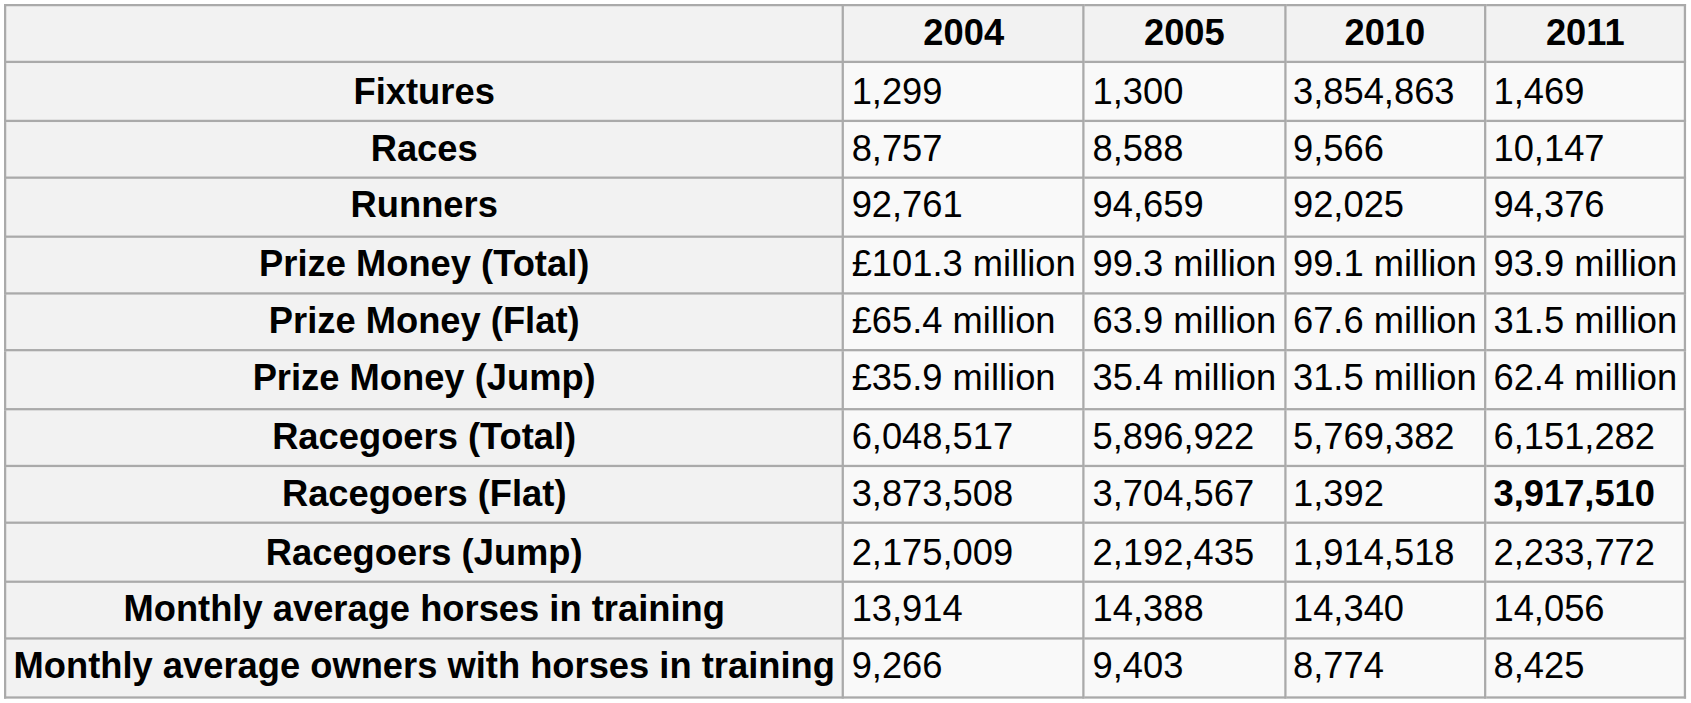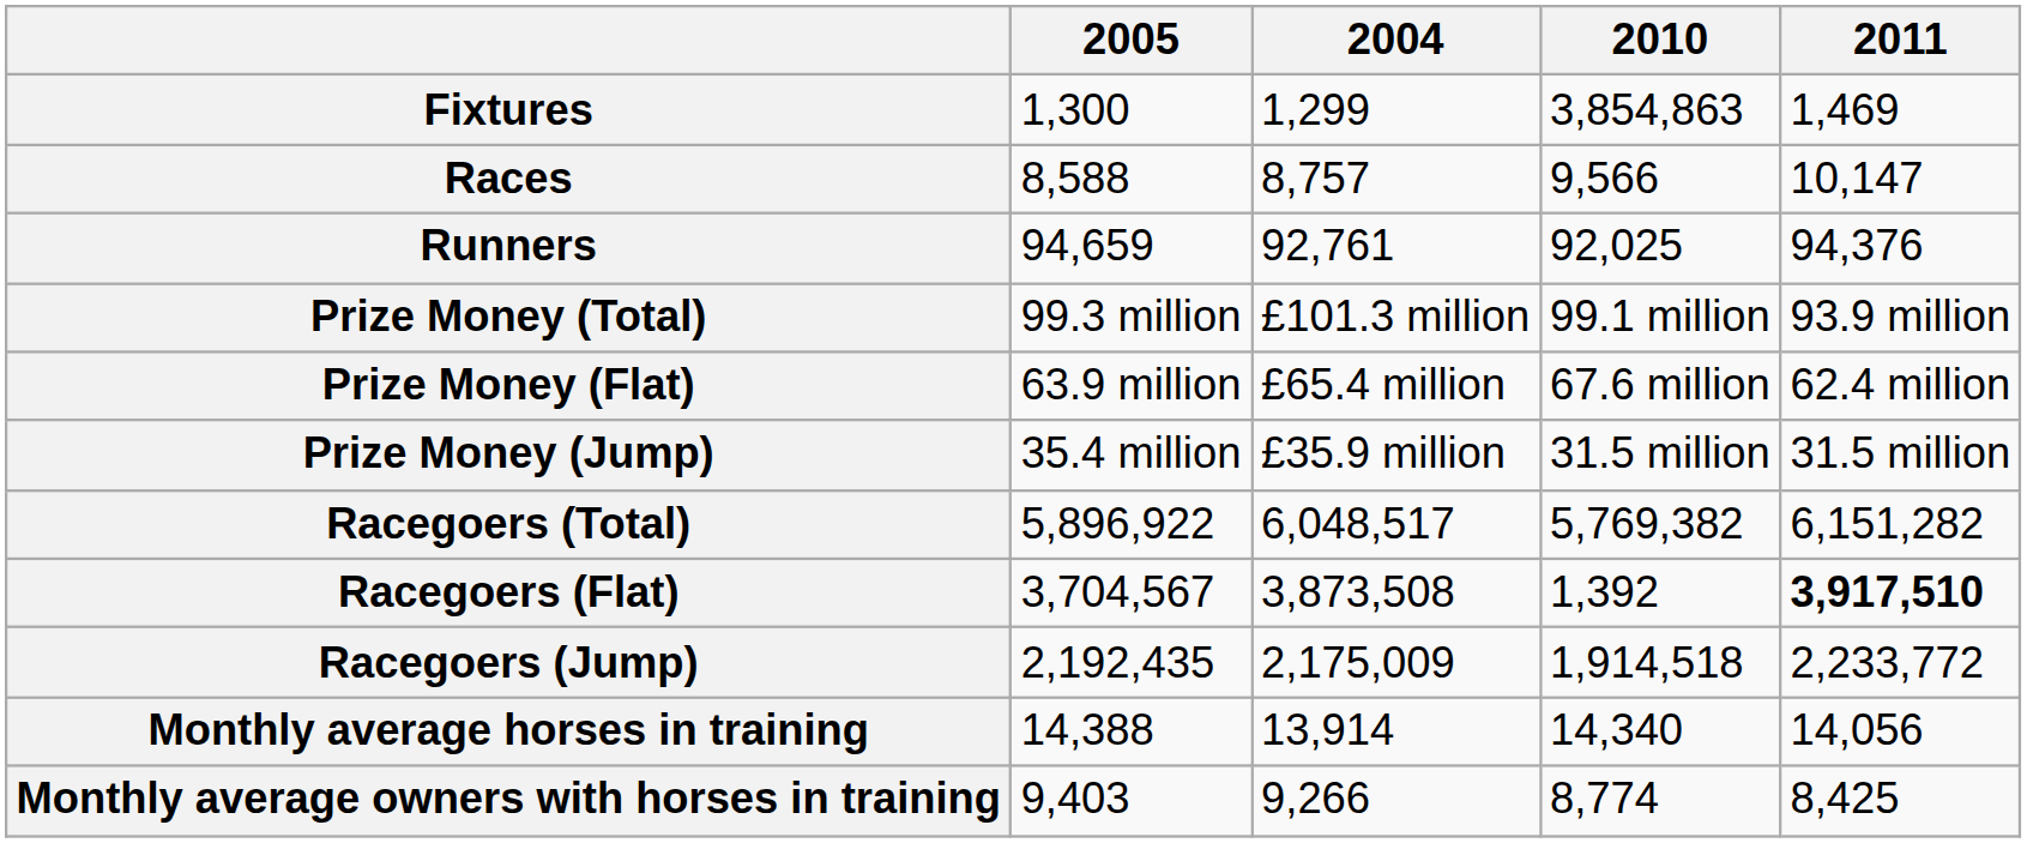 <table class="wikitable">
 <tr>
 <th></th>
+<th>2005</th>
 <th>2004</th>
-<th>2005</th>
 <th>2010</th>
 <th>2011</th>
 </tr>
 <tr>
 <th>Fixtures</th>
+<td>1,300</td>
 <td>1,299</td>
-<td>1,300</td>
 <td>3,854,863</td>
 <td>1,469</td>
 </tr>
 <tr>
 <th>Races</th>
+<td>8,588</td>
 <td>8,757</td>
-<td>8,588</td>
 <td>9,566</td>
 <td>10,147</td>
 </tr>
 <tr>
 <th>Runners</th>
+<td>94,659</td>
 <td>92,761</td>
-<td>94,659</td>
 <td>92,025</td>
 <td>94,376</td>
 </tr>
 <tr>
 <th>Prize Money (Total)</th>
+<td>99.3 million</td>
 <td>£101.3 million</td>
-<td>99.3 million</td>
 <td>99.1 million</td>
 <td>93.9 million</td>
 </tr>
 <tr>
 <th>Prize Money (Flat)</th>
+<td>63.9 million</td>
 <td>£65.4 million</td>
-<td>63.9 million</td>
 <td>67.6 million</td>
+<td>62.4 million</td>
+</tr>
+<tr>
+<th>Prize Money (Jump)</th>
+<td>35.4 million</td>
+<td>£35.9 million</td>
+<td>31.5 million</td>
 <td>31.5 million</td>
 </tr>
 <tr>
-<th>Prize Money (Jump)</th>
-<td>£35.9 million</td>
-<td>35.4 million</td>
-<td>31.5 million</td>
-<td>62.4 million</td>
-</tr>
-<tr>
 <th>Racegoers (Total)</th>
+<td>5,896,922</td>
 <td>6,048,517</td>
-<td>5,896,922</td>
 <td>5,769,382</td>
 <td>6,151,282</td>
 </tr>
 <tr>
 <th>Racegoers (Flat)</th>
+<td>3,704,567</td>
 <td>3,873,508</td>
-<td>3,704,567</td>
 <td>1,392</td>
 <td><strong>3,917,510</strong></td>
 </tr>
 <tr>
 <th>Racegoers (Jump)</th>
+<td>2,192,435</td>
 <td>2,175,009</td>
-<td>2,192,435</td>
 <td>1,914,518</td>
 <td>2,233,772</td>
 </tr>
 <tr>
 <th>Monthly average horses in training</th>
+<td>14,388</td>
 <td>13,914</td>
-<td>14,388</td>
 <td>14,340</td>
 <td>14,056</td>
 </tr>
 <tr>
 <th>Monthly average owners with horses in training</th>
+<td>9,403</td>
 <td>9,266</td>
-<td>9,403</td>
 <td>8,774</td>
 <td>8,425</td>
 </tr>
 </table>
